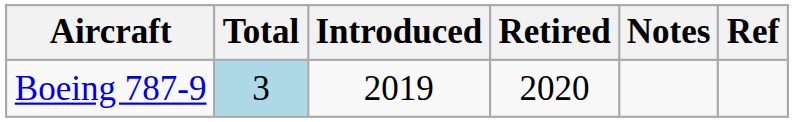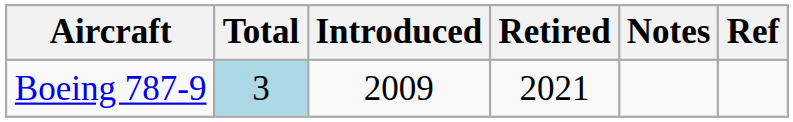 <table class="wikitable" style="margin:1em auto; text-align:center">
 <tr>
 <th>Aircraft</th>
 <th>Total</th>
 <th>Introduced</th>
 <th>Retired</th>
 <th>Notes</th>
 <th class="unsortable">Ref</th>
 </tr>
 <tr>
 <td><a href='#'>Boeing 787-9</a></td>
 <td style="background: lightblue;">3</td>
-<td>2019</td>
-<td>2020</td>
+<td>2009</td>
+<td>2021</td>
 <td></td>
 <td></td>
 </tr>
 </table>
